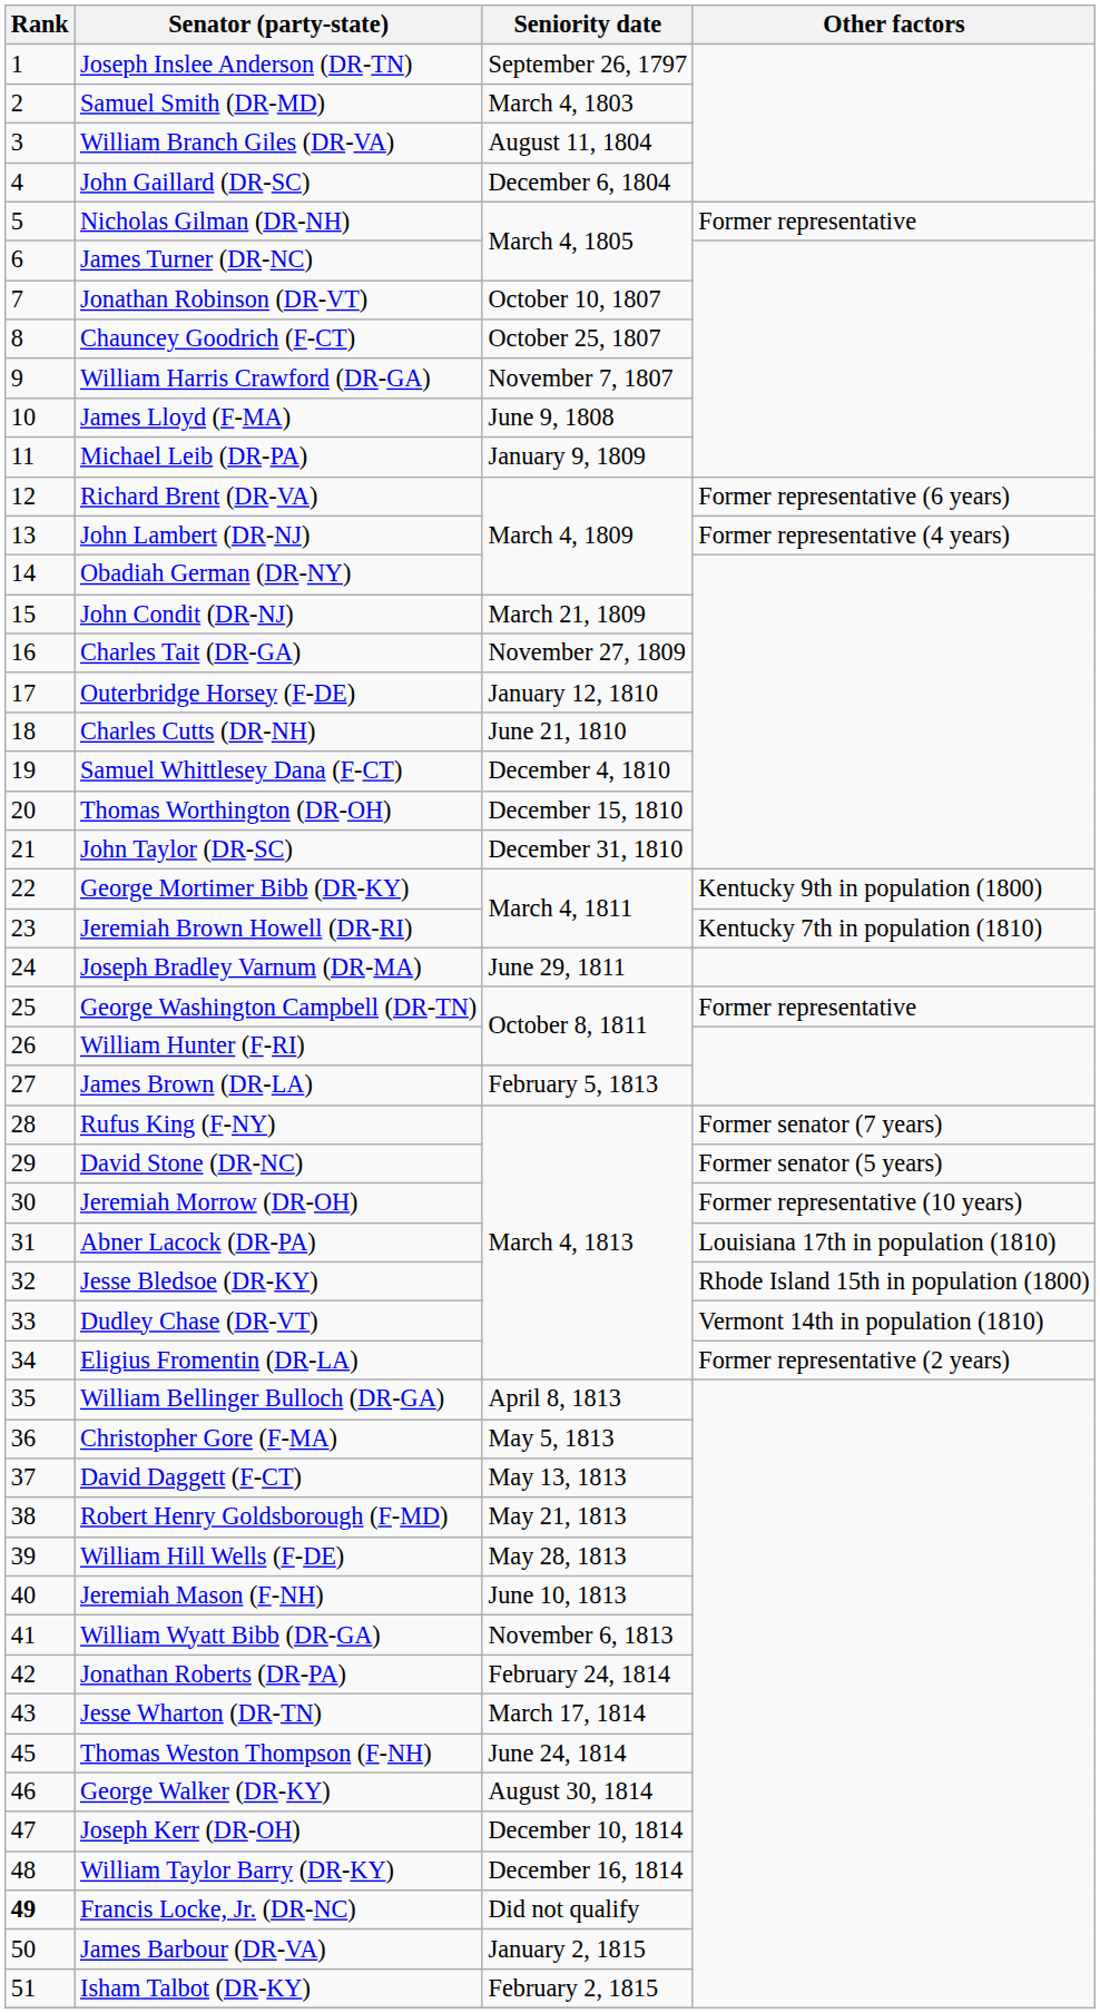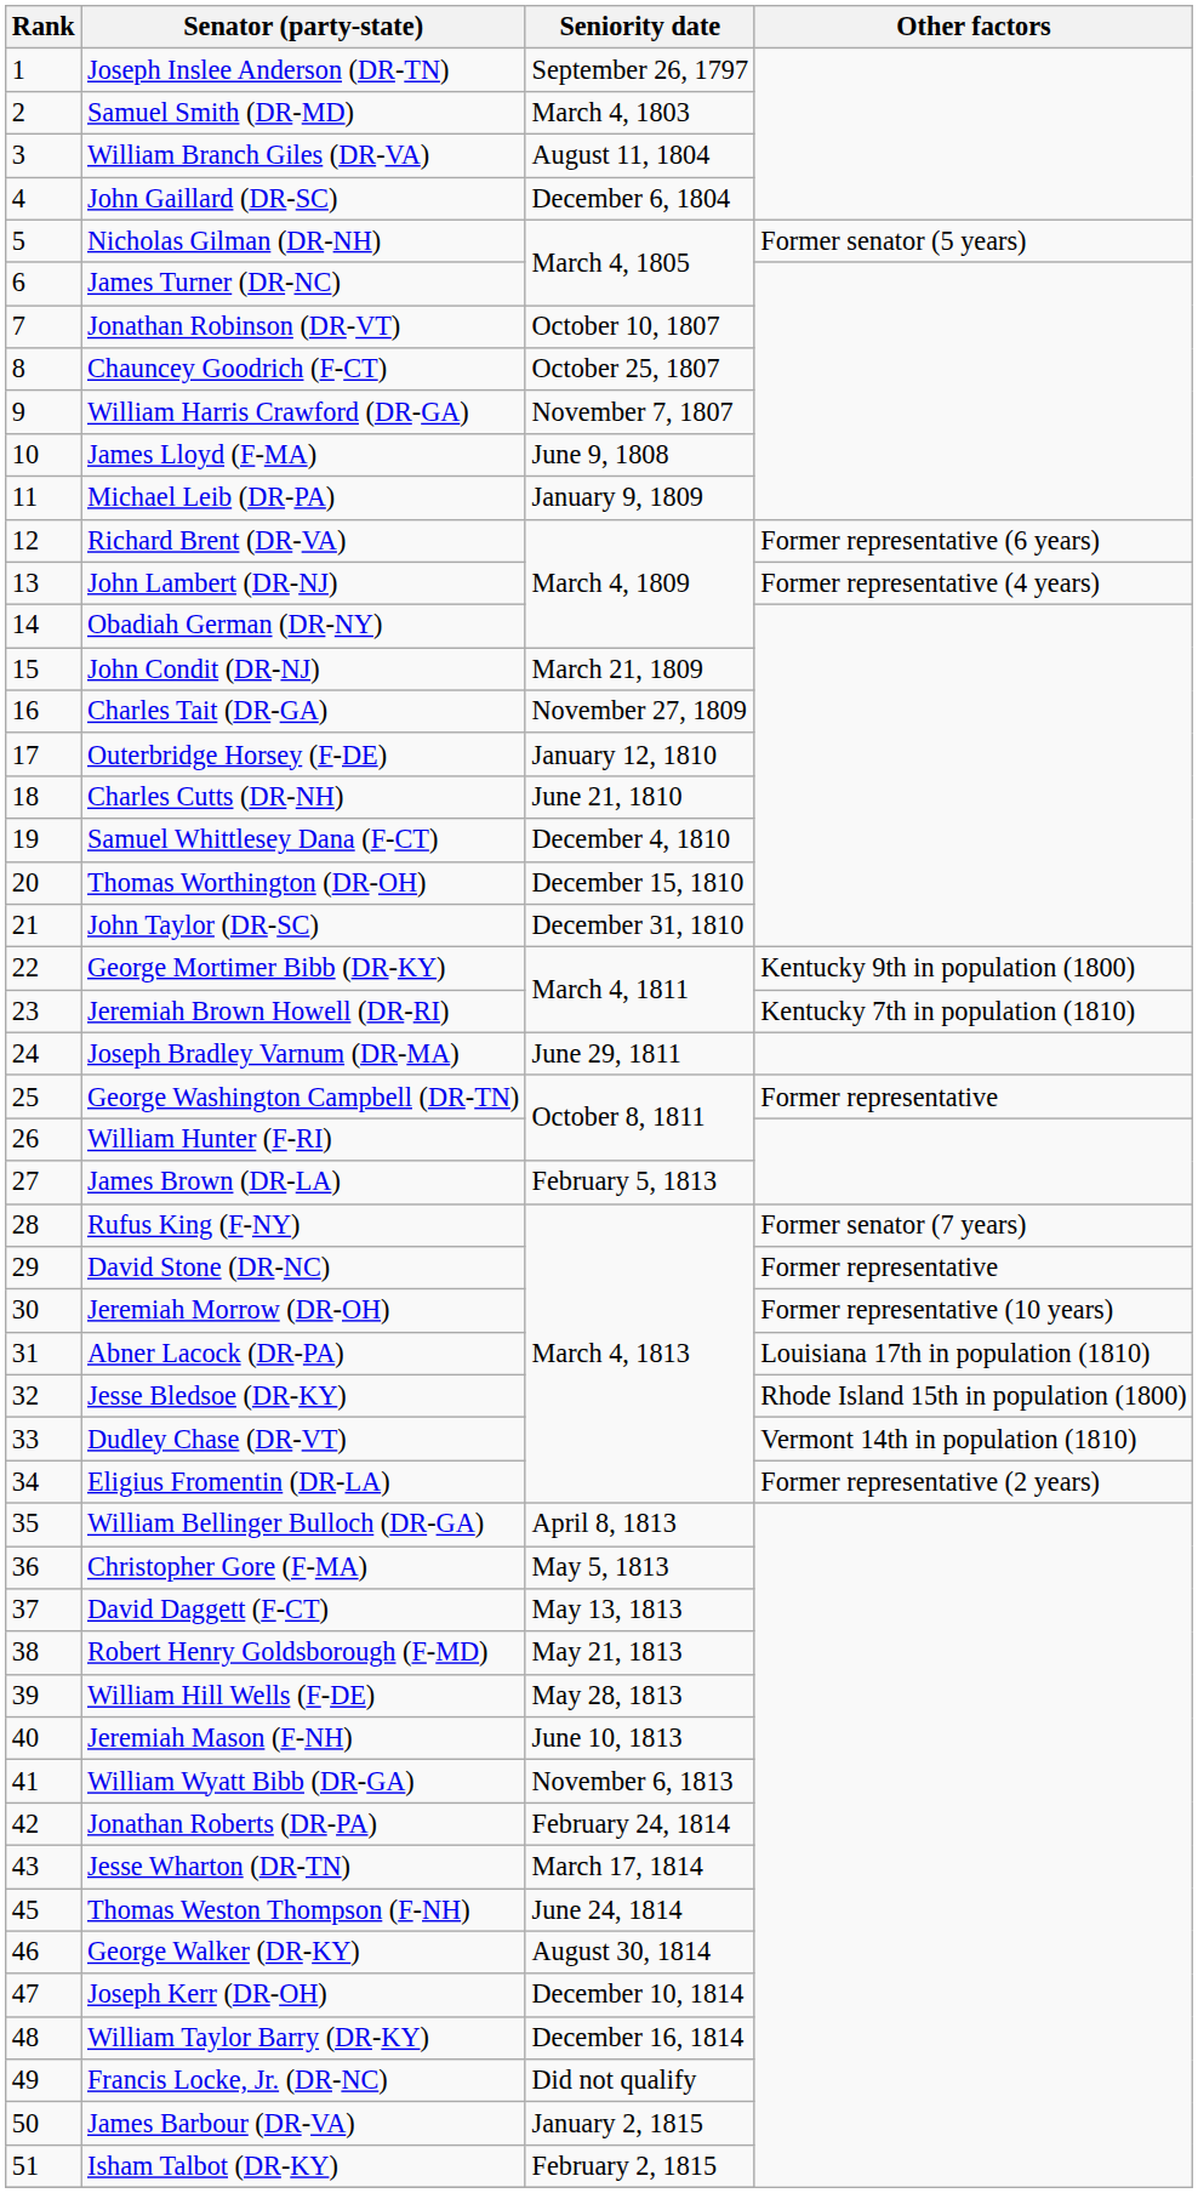 <table class=wikitable>
 <tr valign=bottom>
 <th>Rank</th>
 <th>Senator (party-state)</th>
 <th>Seniority date</th>
 <th>Other factors</th>
 </tr>
 <tr>
 <td>1</td>
 <td><a href='#'>Joseph Inslee Anderson</a> (<a href='#'>DR</a>-<a href='#'>TN</a>)</td>
 <td>September 26, 1797</td>
 </tr>
 <tr>
 <td>2</td>
 <td><a href='#'>Samuel Smith</a> (<a href='#'>DR</a>-<a href='#'>MD</a>)</td>
 <td>March 4, 1803</td>
 </tr>
 <tr>
 <td>3</td>
 <td><a href='#'>William Branch Giles</a> (<a href='#'>DR</a>-<a href='#'>VA</a>)</td>
 <td>August 11, 1804</td>
 </tr>
 <tr>
 <td>4</td>
 <td><a href='#'>John Gaillard</a> (<a href='#'>DR</a>-<a href='#'>SC</a>)</td>
 <td>December 6, 1804</td>
 </tr>
 <tr>
 <td>5</td>
 <td><a href='#'>Nicholas Gilman</a> (<a href='#'>DR</a>-<a href='#'>NH</a>)</td>
 <td rowspan=2>March 4, 1805</td>
-<td>Former representative</td>
+<td>Former senator (5 years)</td>
 </tr>
 <tr>
 <td>6</td>
 <td><a href='#'>James Turner</a> (<a href='#'>DR</a>-<a href='#'>NC</a>)</td>
 </tr>
 <tr>
 <td>7</td>
 <td><a href='#'>Jonathan Robinson</a> (<a href='#'>DR</a>-<a href='#'>VT</a>)</td>
 <td>October 10, 1807</td>
 </tr>
 <tr>
 <td>8</td>
 <td><a href='#'>Chauncey Goodrich</a> (<a href='#'>F</a>-<a href='#'>CT</a>)</td>
 <td>October 25, 1807</td>
 </tr>
 <tr>
 <td>9</td>
 <td><a href='#'>William Harris Crawford</a> (<a href='#'>DR</a>-<a href='#'>GA</a>)</td>
 <td>November 7, 1807</td>
 </tr>
 <tr>
 <td>10</td>
 <td><a href='#'>James Lloyd</a> (<a href='#'>F</a>-<a href='#'>MA</a>)</td>
 <td>June 9, 1808</td>
 </tr>
 <tr>
 <td>11</td>
 <td><a href='#'>Michael Leib</a> (<a href='#'>DR</a>-<a href='#'>PA</a>)</td>
 <td>January 9, 1809</td>
 </tr>
 <tr>
 <td>12</td>
 <td><a href='#'>Richard Brent</a> (<a href='#'>DR</a>-<a href='#'>VA</a>)</td>
 <td rowspan=3>March 4, 1809</td>
 <td>Former representative (6 years)</td>
 </tr>
 <tr>
 <td>13</td>
 <td><a href='#'>John Lambert</a> (<a href='#'>DR</a>-<a href='#'>NJ</a>)</td>
 <td>Former representative (4 years)</td>
 </tr>
 <tr>
 <td>14</td>
 <td><a href='#'>Obadiah German</a> (<a href='#'>DR</a>-<a href='#'>NY</a>)</td>
 </tr>
 <tr>
 <td>15</td>
 <td><a href='#'>John Condit</a> (<a href='#'>DR</a>-<a href='#'>NJ</a>)</td>
 <td>March 21, 1809</td>
 </tr>
 <tr>
 <td>16</td>
 <td><a href='#'>Charles Tait</a> (<a href='#'>DR</a>-<a href='#'>GA</a>)</td>
 <td>November 27, 1809</td>
 </tr>
 <tr>
 <td>17</td>
 <td><a href='#'>Outerbridge Horsey</a> (<a href='#'>F</a>-<a href='#'>DE</a>)</td>
 <td>January 12, 1810</td>
 </tr>
 <tr>
 <td>18</td>
 <td><a href='#'>Charles Cutts</a> (<a href='#'>DR</a>-<a href='#'>NH</a>)</td>
 <td>June 21, 1810</td>
 </tr>
 <tr>
 <td>19</td>
 <td><a href='#'>Samuel Whittlesey Dana</a> (<a href='#'>F</a>-<a href='#'>CT</a>)</td>
 <td>December 4, 1810</td>
 </tr>
 <tr>
 <td>20</td>
 <td><a href='#'>Thomas Worthington</a> (<a href='#'>DR</a>-<a href='#'>OH</a>)</td>
 <td>December 15, 1810</td>
 </tr>
 <tr>
 <td>21</td>
 <td><a href='#'>John Taylor</a> (<a href='#'>DR</a>-<a href='#'>SC</a>)</td>
 <td>December 31, 1810</td>
 </tr>
 <tr>
 <td>22</td>
 <td><a href='#'>George Mortimer Bibb</a> (<a href='#'>DR</a>-<a href='#'>KY</a>)</td>
 <td rowspan=2>March 4, 1811</td>
 <td>Kentucky 9th in population (1800)</td>
 </tr>
 <tr>
 <td>23</td>
 <td><a href='#'>Jeremiah Brown Howell</a> (<a href='#'>DR</a>-<a href='#'>RI</a>)</td>
 <td>Kentucky 7th in population (1810)</td>
 </tr>
 <tr>
 <td>24</td>
 <td><a href='#'>Joseph Bradley Varnum</a> (<a href='#'>DR</a>-<a href='#'>MA</a>)</td>
 <td>June 29, 1811</td>
 </tr>
 <tr>
 <td>25</td>
 <td><a href='#'>George Washington Campbell</a> (<a href='#'>DR</a>-<a href='#'>TN</a>)</td>
 <td rowspan=2>October 8, 1811</td>
 <td>Former representative</td>
 </tr>
 <tr>
 <td>26</td>
 <td><a href='#'>William Hunter</a> (<a href='#'>F</a>-<a href='#'>RI</a>)</td>
 </tr>
 <tr>
 <td>27</td>
 <td><a href='#'>James Brown</a> (<a href='#'>DR</a>-<a href='#'>LA</a>)</td>
 <td>February 5, 1813</td>
 </tr>
 <tr>
 <td>28</td>
 <td><a href='#'>Rufus King</a> (<a href='#'>F</a>-<a href='#'>NY</a>)</td>
 <td rowspan=7>March 4, 1813</td>
 <td>Former senator (7 years)</td>
 </tr>
 <tr>
 <td>29</td>
 <td><a href='#'>David Stone</a> (<a href='#'>DR</a>-<a href='#'>NC</a>)</td>
-<td>Former senator (5 years)</td>
+<td>Former representative</td>
 </tr>
 <tr>
 <td>30</td>
 <td><a href='#'>Jeremiah Morrow</a> (<a href='#'>DR</a>-<a href='#'>OH</a>)</td>
 <td>Former representative (10 years)</td>
 </tr>
 <tr>
 <td>31</td>
 <td><a href='#'>Abner Lacock</a> (<a href='#'>DR</a>-<a href='#'>PA</a>)</td>
 <td>Louisiana 17th in population (1810)</td>
 </tr>
 <tr>
 <td>32</td>
 <td><a href='#'>Jesse Bledsoe</a> (<a href='#'>DR</a>-<a href='#'>KY</a>)</td>
 <td>Rhode Island 15th in population (1800)</td>
 </tr>
 <tr>
 <td>33</td>
 <td><a href='#'>Dudley Chase</a> (<a href='#'>DR</a>-<a href='#'>VT</a>)</td>
 <td>Vermont 14th in population (1810)</td>
 </tr>
 <tr>
 <td>34</td>
 <td><a href='#'>Eligius Fromentin</a> (<a href='#'>DR</a>-<a href='#'>LA</a>)</td>
 <td>Former representative (2 years)</td>
 </tr>
 <tr>
 <td>35</td>
 <td><a href='#'>William Bellinger Bulloch</a> (<a href='#'>DR</a>-<a href='#'>GA</a>)</td>
 <td>April 8, 1813</td>
 </tr>
 <tr>
 <td>36</td>
 <td><a href='#'>Christopher Gore</a> (<a href='#'>F</a>-<a href='#'>MA</a>)</td>
 <td>May 5, 1813</td>
 </tr>
 <tr>
 <td>37</td>
 <td><a href='#'>David Daggett</a> (<a href='#'>F</a>-<a href='#'>CT</a>)</td>
 <td>May 13, 1813</td>
 </tr>
 <tr>
 <td>38</td>
 <td><a href='#'>Robert Henry Goldsborough</a> (<a href='#'>F</a>-<a href='#'>MD</a>)</td>
 <td>May 21, 1813</td>
 </tr>
 <tr>
 <td>39</td>
 <td><a href='#'>William Hill Wells</a> (<a href='#'>F</a>-<a href='#'>DE</a>)</td>
 <td>May 28, 1813</td>
 </tr>
 <tr>
 <td>40</td>
 <td><a href='#'>Jeremiah Mason</a> (<a href='#'>F</a>-<a href='#'>NH</a>)</td>
 <td>June 10, 1813</td>
 </tr>
 <tr>
 <td>41</td>
 <td><a href='#'>William Wyatt Bibb</a> (<a href='#'>DR</a>-<a href='#'>GA</a>)</td>
 <td>November 6, 1813</td>
 </tr>
 <tr>
 <td>42</td>
 <td><a href='#'>Jonathan Roberts</a> (<a href='#'>DR</a>-<a href='#'>PA</a>)</td>
 <td>February 24, 1814</td>
 </tr>
 <tr>
 <td>43</td>
 <td><a href='#'>Jesse Wharton</a> (<a href='#'>DR</a>-<a href='#'>TN</a>)</td>
 <td>March 17, 1814</td>
 </tr>
 <tr>
 <td>45</td>
 <td><a href='#'>Thomas Weston Thompson</a> (<a href='#'>F</a>-<a href='#'>NH</a>)</td>
 <td>June 24, 1814</td>
 </tr>
 <tr>
 <td>46</td>
 <td><a href='#'>George Walker</a> (<a href='#'>DR</a>-<a href='#'>KY</a>)</td>
 <td>August 30, 1814</td>
 </tr>
 <tr>
 <td>47</td>
 <td><a href='#'>Joseph Kerr</a> (<a href='#'>DR</a>-<a href='#'>OH</a>)</td>
 <td>December 10, 1814</td>
 </tr>
 <tr>
 <td>48</td>
 <td><a href='#'>William Taylor Barry</a> (<a href='#'>DR</a>-<a href='#'>KY</a>)</td>
 <td>December 16, 1814</td>
 </tr>
 <tr>
-<td><strong>49</strong></td>
+<td>49</td>
 <td><a href='#'>Francis Locke, Jr.</a> (<a href='#'>DR</a>-<a href='#'>NC</a>)</td>
 <td>Did not qualify</td>
 </tr>
 <tr>
 <td>50</td>
 <td><a href='#'>James Barbour</a> (<a href='#'>DR</a>-<a href='#'>VA</a>)</td>
 <td>January 2, 1815</td>
 </tr>
 <tr>
 <td>51</td>
 <td><a href='#'>Isham Talbot</a> (<a href='#'>DR</a>-<a href='#'>KY</a>)</td>
 <td>February 2, 1815</td>
 </tr>
 <tr>
 </tr>
 </table>
